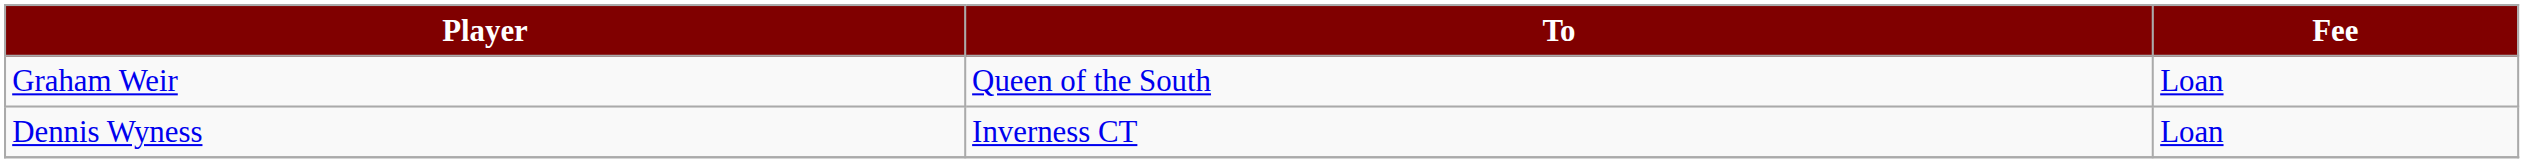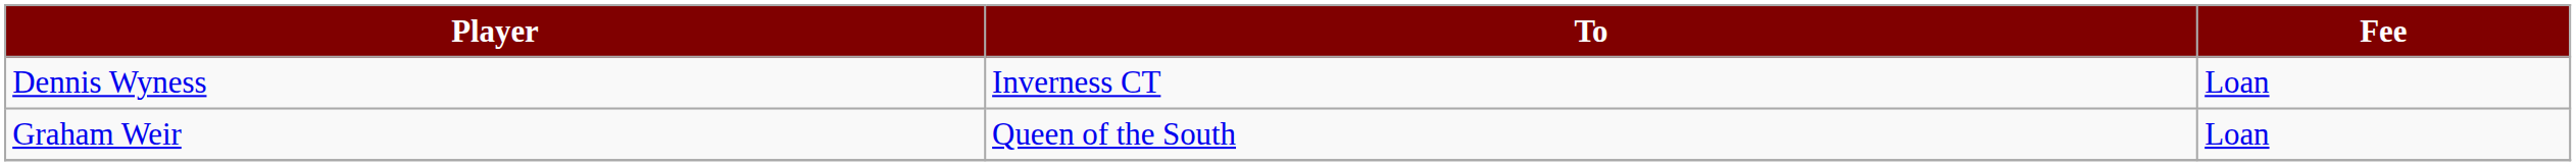 <table class="wikitable" style="text-align:left; font-size:95%;width:98%;">
 <tr>
 <th style="background:maroon; color:white;">Player</th>
 <th style="background:maroon; color:white;">To</th>
 <th style="background:maroon; color:white;">Fee</th>
 </tr>
 <tr>
+<td> <a href='#'>Dennis Wyness</a></td>
+<td> <a href='#'>Inverness CT</a></td>
+<td><a href='#'>Loan</a></td>
+</tr>
+<tr>
 <td> <a href='#'>Graham Weir</a></td>
 <td> <a href='#'>Queen of the South</a></td>
 <td><a href='#'>Loan</a></td>
 </tr>
 <tr>
-<td> <a href='#'>Dennis Wyness</a></td>
-<td> <a href='#'>Inverness CT</a></td>
-<td><a href='#'>Loan</a></td>
-</tr>
-<tr>
 </tr>
 </table>
